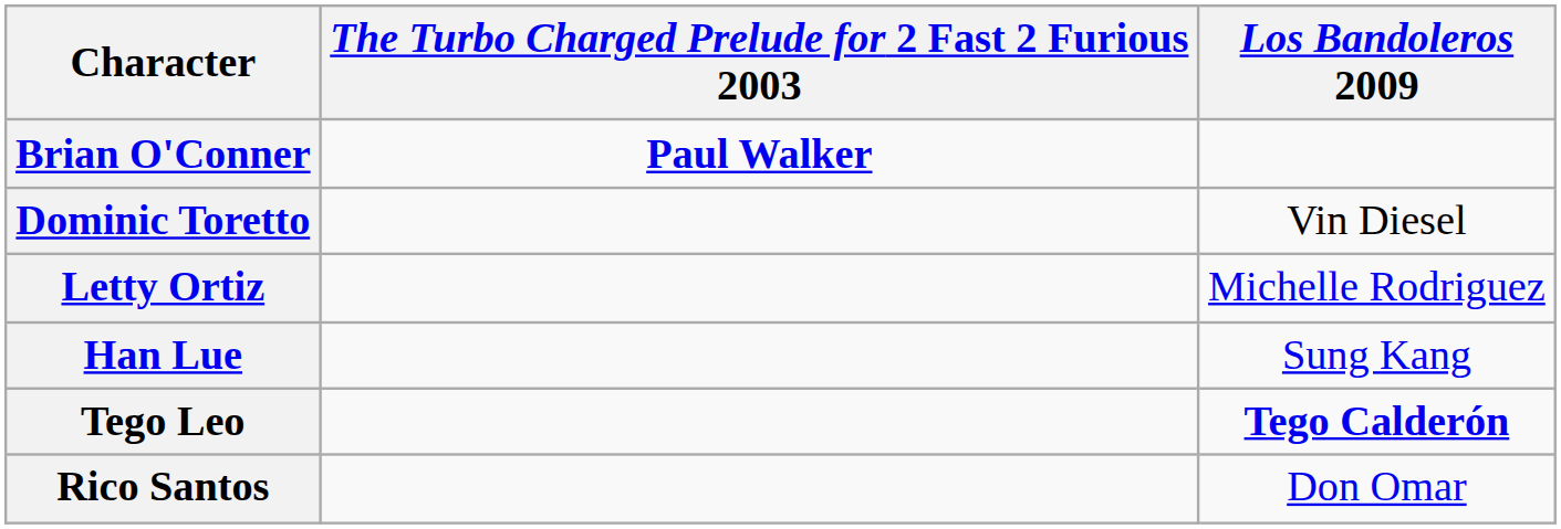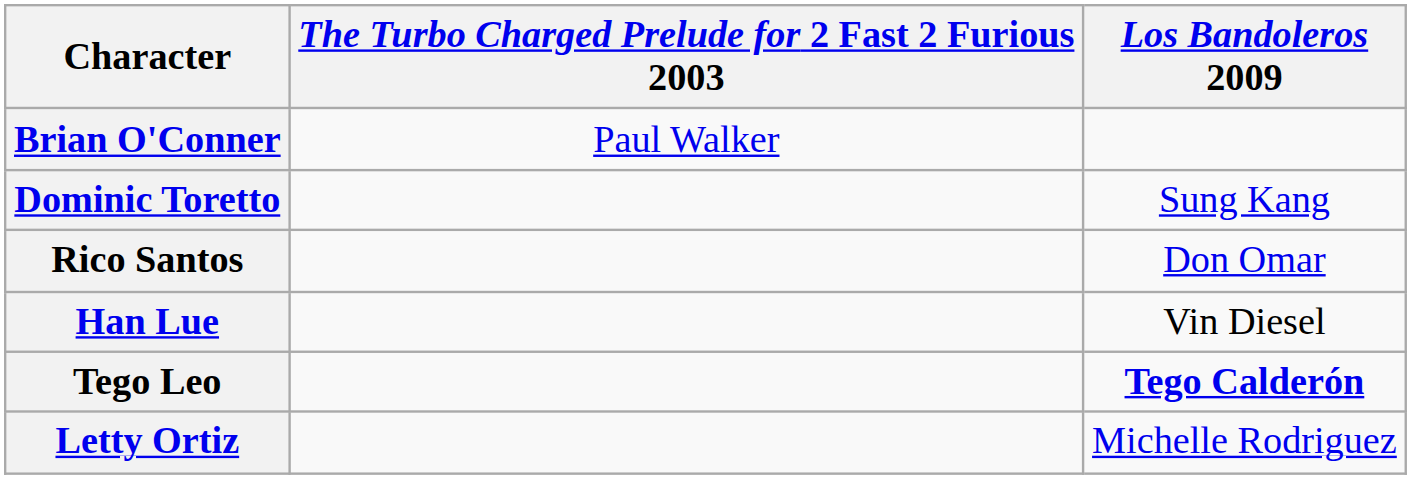 <table class="wikitable plainrowheaders" style="text-align:center;">
 <tr>
 <th scope="col">Character</th>
 <th scope="col"><a href='#'><em>The Turbo Charged Prelude for</em> 2 Fast 2 Furious</a><br>2003</th>
 <th scope="col"><em><a href='#'>Los Bandoleros</a></em><br>2009</th>
 </tr>
 <tr>
 <th scope="row"><a href='#'>Brian O'Conner</a></th>
-<td><strong><a href='#'>Paul Walker</a></strong></td>
+<td><a href='#'>Paul Walker</a></td>
 <td></td>
 </tr>
 <tr>
 <th scope="row"><a href='#'>Dominic Toretto</a></th>
 <td></td>
-<td>Vin Diesel</td>
+<td><a href='#'>Sung Kang</a></td>
 </tr>
 <tr>
-<th scope="row"><a href='#'>Letty Ortiz</a></th>
+<th scope="row">Rico Santos</th>
 <td></td>
-<td><a href='#'>Michelle Rodriguez</a></td>
+<td><a href='#'>Don Omar</a></td>
 </tr>
 <tr>
 <th scope="row"><a href='#'>Han Lue</a></th>
 <td></td>
-<td><a href='#'>Sung Kang</a></td>
+<td>Vin Diesel</td>
 </tr>
 <tr>
 <th scope="row">Tego Leo</th>
 <td></td>
 <td><strong><a href='#'>Tego Calderón</a></strong></td>
 </tr>
 <tr>
-<th scope="row">Rico Santos</th>
+<th scope="row"><a href='#'>Letty Ortiz</a></th>
 <td></td>
-<td><a href='#'>Don Omar</a></td>
+<td><a href='#'>Michelle Rodriguez</a></td>
 </tr>
 </table>
